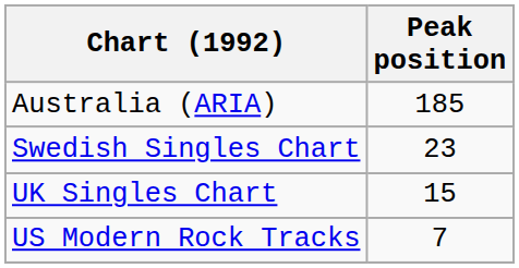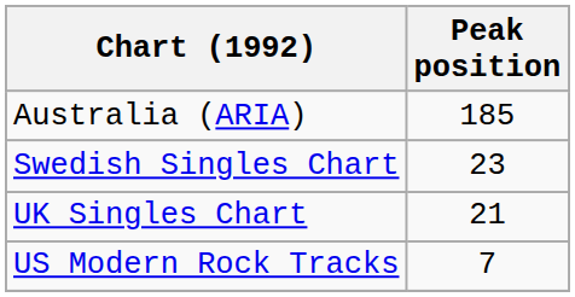 <table class="wikitable">
 <tr>
 <th align="left">Chart (1992)</th>
 <th align="left">Peak<br>position</th>
 </tr>
 <tr>
 <td align="left">Australia (<a href='#'>ARIA</a>)</td>
 <td align="center">185</td>
 </tr>
 <tr>
 <td align="left"><a href='#'>Swedish Singles Chart</a></td>
 <td align="center">23</td>
 </tr>
 <tr>
 <td align="left"><a href='#'>UK Singles Chart</a></td>
-<td align="center">15</td>
+<td align="center">21</td>
 </tr>
 <tr>
 <td align="left"><a href='#'>US Modern Rock Tracks</a></td>
 <td align="center">7</td>
 </tr>
 <tr>
 </tr>
 </table>
